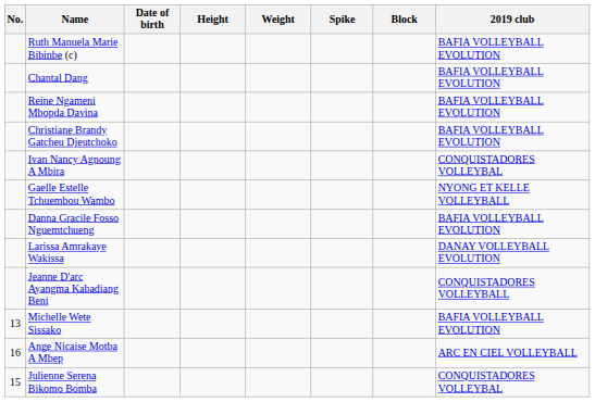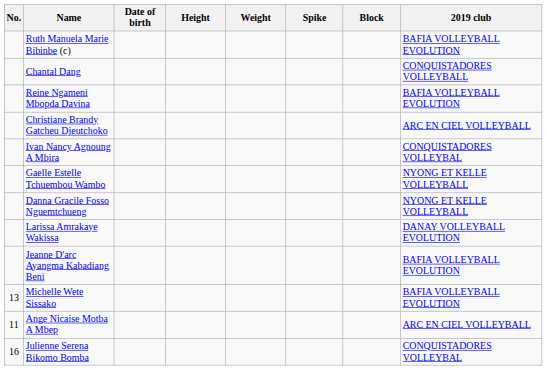 <table class="wikitable sortable" style="font-size:100%; text-align:center;">
 <tr>
 <th>No.</th>
 <th style="width:12em">Name</th>
 <th style="width:8em">Date of birth</th>
 <th style="width:9em">Height</th>
 <th style="width:9em">Weight</th>
 <th style="width:9em">Spike</th>
 <th style="width:9em">Block</th>
 <th style="width:20em">2019 club</th>
 </tr>
 <tr>
 <td></td>
 <td align=left><a href='#'>Ruth Manuela Marie Bibinbe</a> (c)</td>
 <td align=right></td>
 <td></td>
 <td></td>
 <td></td>
 <td></td>
 <td align=left> <a href='#'>BAFIA VOLLEYBALL EVOLUTION</a></td>
 </tr>
 <tr>
 <td></td>
 <td align=left><a href='#'>Chantal Dang</a></td>
 <td align=right></td>
 <td></td>
 <td></td>
 <td></td>
 <td></td>
-<td align=left> <a href='#'>BAFIA VOLLEYBALL EVOLUTION</a></td>
+<td align=left> <a href='#'>CONQUISTADORES VOLLEYBALL</a></td>
 </tr>
 <tr>
 <td></td>
 <td align=left><a href='#'>Reine Ngameni Mbopda Davina</a></td>
 <td align=right></td>
 <td></td>
 <td></td>
 <td></td>
 <td></td>
 <td align=left> <a href='#'>BAFIA VOLLEYBALL EVOLUTION</a></td>
 </tr>
 <tr>
 <td></td>
 <td align=left><a href='#'>Christiane Brandy Gatcheu Djeutchoko</a></td>
 <td align=right></td>
 <td></td>
 <td></td>
 <td></td>
 <td></td>
-<td align=left> <a href='#'>BAFIA VOLLEYBALL EVOLUTION</a></td>
+<td align=left> <a href='#'>ARC EN CIEL VOLLEYBALL</a></td>
 </tr>
 <tr>
 <td></td>
 <td align=left><a href='#'>Ivan Nancy Agnoung A Mbira</a></td>
 <td align=right></td>
 <td></td>
 <td></td>
 <td></td>
 <td></td>
 <td align=left> <a href='#'>CONQUISTADORES VOLLEYBAL</a></td>
 </tr>
 <tr>
 <td></td>
 <td align=left><a href='#'>Gaelle Estelle Tchuembou Wambo</a></td>
 <td align=right></td>
 <td></td>
 <td></td>
 <td></td>
 <td></td>
 <td align=left> <a href='#'>NYONG ET KELLE VOLLEYBALL</a></td>
 </tr>
 <tr>
 <td></td>
 <td align=left><a href='#'>Danna Gracile Fosso Nguemtchueng</a></td>
 <td align=right></td>
 <td></td>
 <td></td>
 <td></td>
 <td></td>
-<td align=left> <a href='#'>BAFIA VOLLEYBALL EVOLUTION</a></td>
+<td align=left> <a href='#'>NYONG ET KELLE VOLLEYBALL</a></td>
 </tr>
 <tr>
 <td></td>
 <td align=left><a href='#'>Larissa Amrakaye Wakissa</a></td>
 <td align=right></td>
 <td></td>
 <td></td>
 <td></td>
 <td></td>
 <td align=left> <a href='#'>DANAY VOLLEYBALL EVOLUTION</a></td>
 </tr>
 <tr>
 <td></td>
 <td align=left><a href='#'>Jeanne D'arc Ayangma Kabadiang Beni</a></td>
 <td align=right></td>
 <td></td>
 <td></td>
 <td></td>
 <td></td>
-<td align=left> <a href='#'>CONQUISTADORES VOLLEYBALL</a></td>
+<td align=left> <a href='#'>BAFIA VOLLEYBALL EVOLUTION</a></td>
 </tr>
 <tr>
 <td>13</td>
 <td align=left><a href='#'>Michelle Wete Sissako</a></td>
 <td align=right></td>
 <td></td>
 <td></td>
 <td></td>
 <td></td>
 <td align=left> <a href='#'>BAFIA VOLLEYBALL EVOLUTION</a></td>
 </tr>
 <tr>
-<td>16</td>
+<td>11</td>
 <td align=left><a href='#'>Ange Nicaise Motba A Mbep</a></td>
 <td align=right></td>
 <td></td>
 <td></td>
 <td></td>
 <td></td>
 <td align=left> <a href='#'>ARC EN CIEL VOLLEYBALL</a></td>
 </tr>
 <tr>
-<td>15</td>
+<td>16</td>
 <td align=left><a href='#'>Julienne Serena Bikomo Bomba</a></td>
 <td align=right></td>
 <td></td>
 <td></td>
 <td></td>
 <td></td>
 <td align=left> <a href='#'>CONQUISTADORES VOLLEYBAL</a></td>
 </tr>
 </table>
